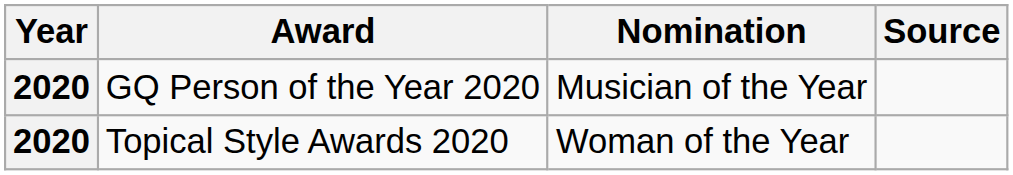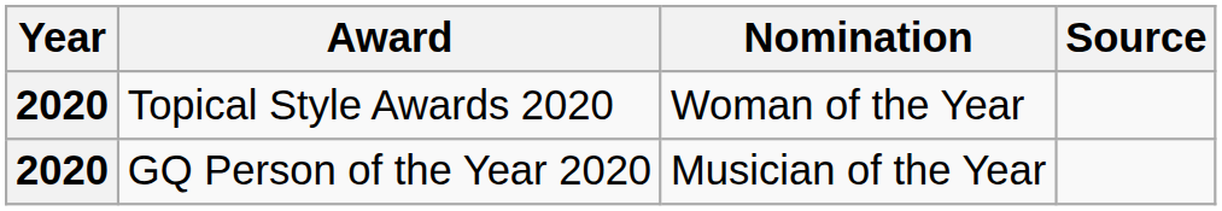 <table class="wikitable plainrowheaders">
 <tr>
 <th>Year</th>
 <th>Award</th>
 <th>Nomination</th>
 <th>Source</th>
 </tr>
 <tr>
 <th scope="row">2020</th>
+<td>Topical Style Awards 2020</td>
+<td>Woman of the Year</td>
+<td></td>
+</tr>
+<tr>
+<th scope="row">2020</th>
 <td>GQ Person of the Year 2020</td>
 <td>Musician of the Year</td>
 <td></td>
 </tr>
-<tr>
-<th scope="row">2020</th>
-<td>Topical Style Awards 2020</td>
-<td>Woman of the Year</td>
-<td></td>
-</tr>
 </table>
